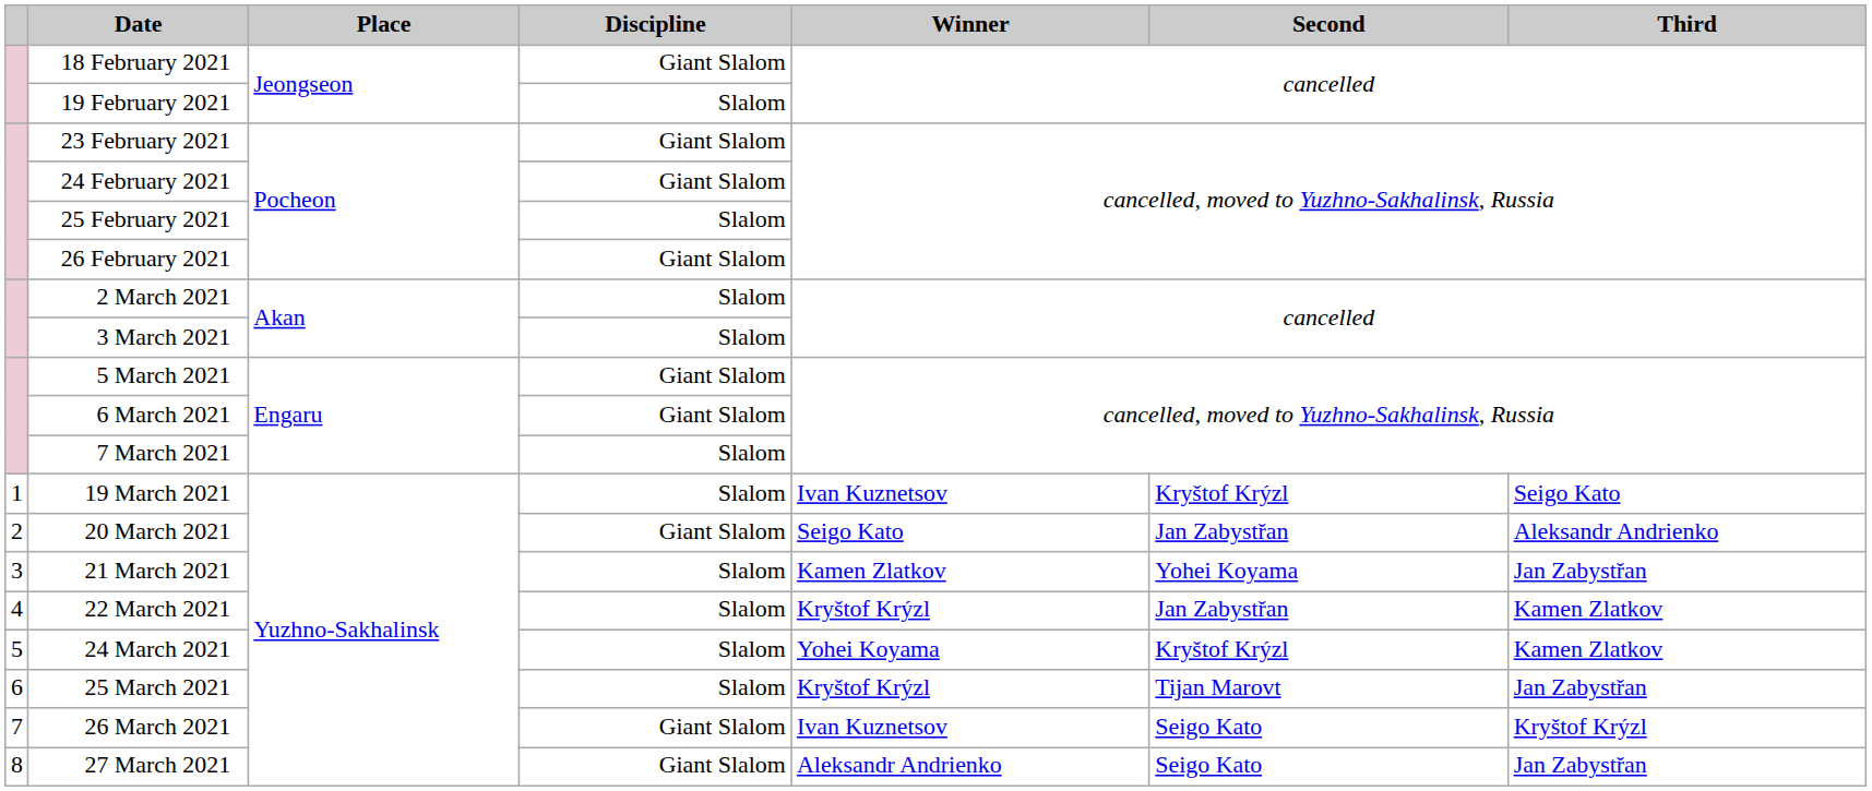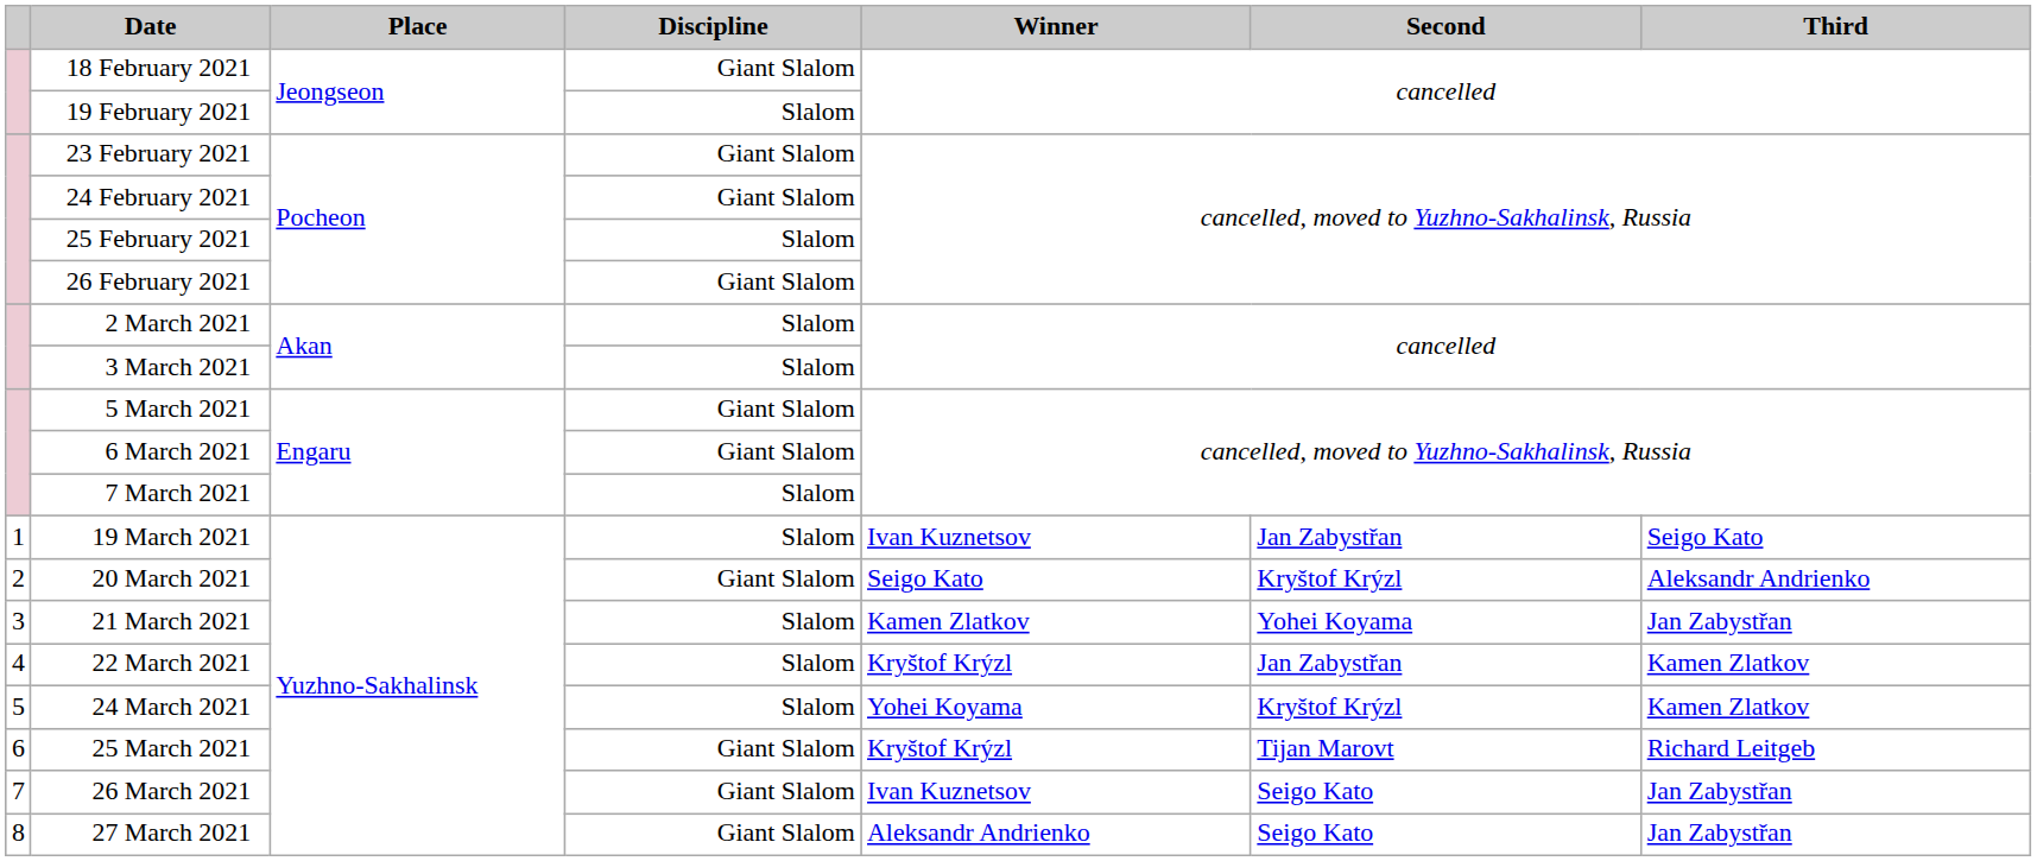 <table class="wikitable plainrowheaders" style="background:#fff; font-size:86%; line-height:16px; border:grey solid 1px; border-collapse:collapse;">
 <tr style="background:#ccc; text-align:center;">
 <th scope="col" style="background:#ccc; width=30 px;"></th>
 <th scope="col" style="background:#ccc; width:120px;">Date</th>
 <th scope="col" style="background:#ccc; width:150px;">Place</th>
 <th scope="col" style="background:#ccc; width:150px;">Discipline</th>
 <th scope="col" style="background:#ccc; width:200px;">Winner</th>
 <th scope="col" style="background:#ccc; width:200px;">Second</th>
 <th scope="col" style="background:#ccc; width:200px;">Third</th>
 </tr>
 <tr>
 <td rowspan=2 bgcolor="EDCCD5"></td>
 <td align=right>18 February 2021  </td>
 <td rowspan=2> <a href='#'>Jeongseon</a></td>
 <td align=right>Giant Slalom</td>
 <td rowspan=2 colspan=3 align=center><em>cancelled</em></td>
 </tr>
 <tr>
 <td align=right>19 February 2021  </td>
 <td align=right>Slalom</td>
 </tr>
 <tr>
 <td rowspan=4 bgcolor="EDCCD5"></td>
 <td align=right>23 February 2021  </td>
 <td rowspan=4> <a href='#'>Pocheon</a></td>
 <td align=right>Giant Slalom</td>
 <td rowspan=4 colspan=3 align=center><em>cancelled, moved to <a href='#'>Yuzhno-Sakhalinsk</a>, Russia</em></td>
 </tr>
 <tr>
 <td align=right>24 February 2021  </td>
 <td align=right>Giant Slalom</td>
 </tr>
 <tr>
 <td align=right>25 February 2021  </td>
 <td align=right>Slalom</td>
 </tr>
 <tr>
 <td align=right>26 February 2021  </td>
 <td align=right>Giant Slalom</td>
 </tr>
 <tr>
 <td rowspan=2 bgcolor="EDCCD5"></td>
 <td align=right>2 March 2021  </td>
 <td rowspan=2> <a href='#'>Akan</a></td>
 <td align=right>Slalom</td>
 <td rowspan=2 colspan=3 align=center><em>cancelled</em></td>
 </tr>
 <tr>
 <td align=right>3 March 2021  </td>
 <td align=right>Slalom</td>
 </tr>
 <tr>
 <td rowspan=3 bgcolor="EDCCD5"></td>
 <td align=right>5 March 2021  </td>
 <td rowspan=3> <a href='#'>Engaru</a></td>
 <td align=right>Giant Slalom</td>
 <td rowspan=3 colspan=3 align=center><em>cancelled, moved to <a href='#'>Yuzhno-Sakhalinsk</a>, Russia</em></td>
 </tr>
 <tr>
 <td align=right>6 March 2021  </td>
 <td align=right>Giant Slalom</td>
 </tr>
 <tr>
 <td align=right>7 March 2021  </td>
 <td align=right>Slalom</td>
 </tr>
 <tr>
 <td align=center>1</td>
 <td align=right>19 March 2021  </td>
 <td rowspan=8> <a href='#'>Yuzhno-Sakhalinsk</a></td>
 <td align=right>Slalom</td>
 <td> <a href='#'>Ivan Kuznetsov</a></td>
-<td> <a href='#'>Kryštof Krýzl</a></td>
+<td> <a href='#'>Jan Zabystřan</a></td>
 <td> <a href='#'>Seigo Kato</a></td>
 </tr>
 <tr>
 <td align=center>2</td>
 <td align=right>20 March 2021  </td>
 <td align=right>Giant Slalom</td>
 <td> <a href='#'>Seigo Kato</a></td>
-<td> <a href='#'>Jan Zabystřan</a></td>
+<td> <a href='#'>Kryštof Krýzl</a></td>
 <td> <a href='#'>Aleksandr Andrienko</a></td>
 </tr>
 <tr>
 <td align=center>3</td>
 <td align=right>21 March 2021  </td>
 <td align=right>Slalom</td>
 <td> <a href='#'>Kamen Zlatkov</a></td>
 <td> <a href='#'>Yohei Koyama</a></td>
 <td> <a href='#'>Jan Zabystřan</a></td>
 </tr>
 <tr>
 <td align=center>4</td>
 <td align=right>22 March 2021  </td>
 <td align=right>Slalom</td>
 <td> <a href='#'>Kryštof Krýzl</a></td>
 <td> <a href='#'>Jan Zabystřan</a></td>
 <td> <a href='#'>Kamen Zlatkov</a></td>
 </tr>
 <tr>
 <td align=center>5</td>
 <td align=right>24 March 2021  </td>
 <td align=right>Slalom</td>
 <td> <a href='#'>Yohei Koyama</a></td>
 <td> <a href='#'>Kryštof Krýzl</a></td>
 <td> <a href='#'>Kamen Zlatkov</a></td>
 </tr>
 <tr>
 <td align=center>6</td>
 <td align=right>25 March 2021  </td>
-<td align=right>Slalom</td>
+<td align=right>Giant Slalom</td>
 <td> <a href='#'>Kryštof Krýzl</a></td>
 <td> <a href='#'>Tijan Marovt</a></td>
-<td> <a href='#'>Jan Zabystřan</a></td>
+<td> <a href='#'>Richard Leitgeb</a></td>
 </tr>
 <tr>
 <td align=center>7</td>
 <td align=right>26 March 2021  </td>
 <td align=right>Giant Slalom</td>
 <td> <a href='#'>Ivan Kuznetsov</a></td>
 <td> <a href='#'>Seigo Kato</a></td>
-<td> <a href='#'>Kryštof Krýzl</a></td>
+<td> <a href='#'>Jan Zabystřan</a></td>
 </tr>
 <tr>
 <td align=center>8</td>
 <td align=right>27 March 2021  </td>
 <td align=right>Giant Slalom</td>
 <td> <a href='#'>Aleksandr Andrienko</a></td>
 <td> <a href='#'>Seigo Kato</a></td>
 <td> <a href='#'>Jan Zabystřan</a></td>
 </tr>
 </table>
